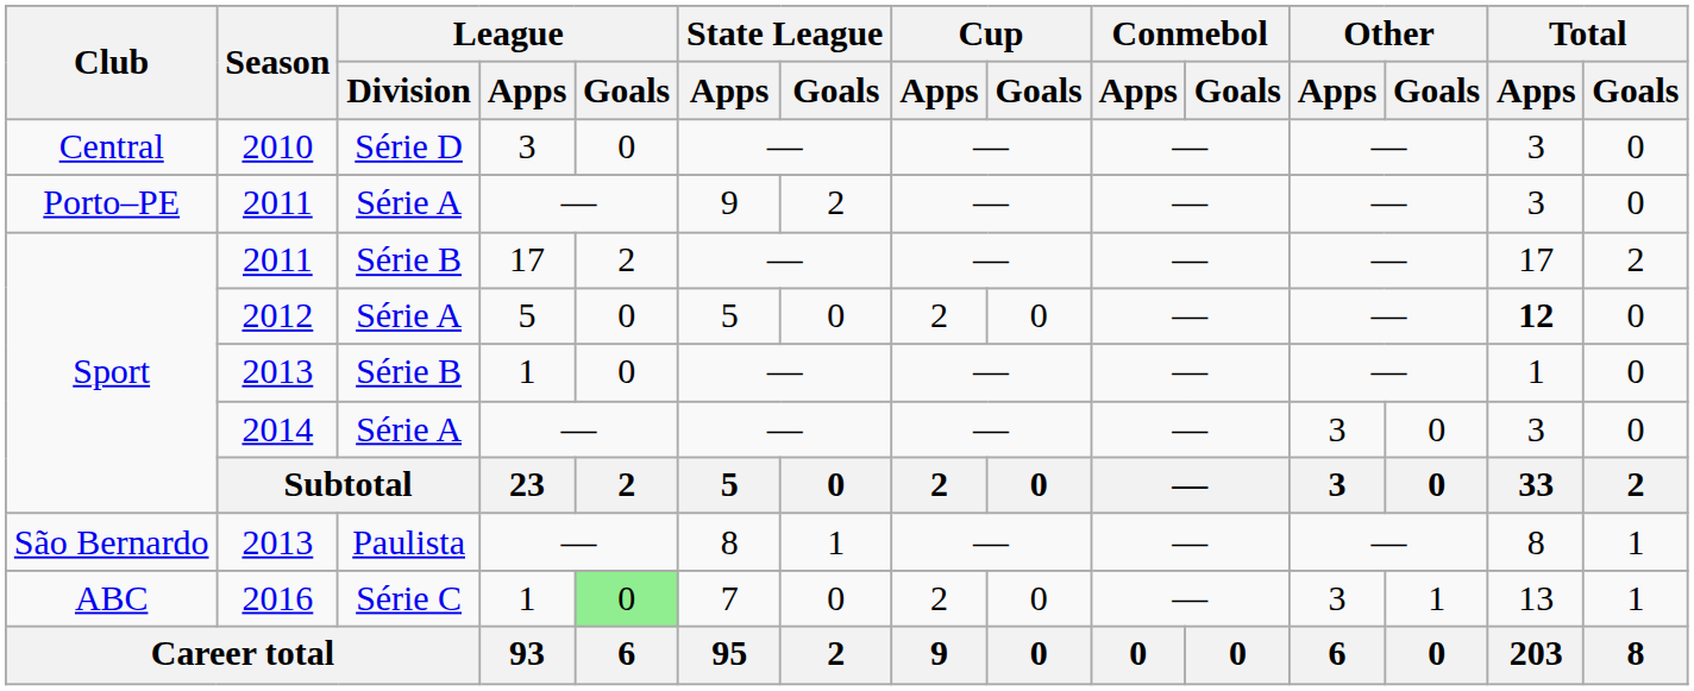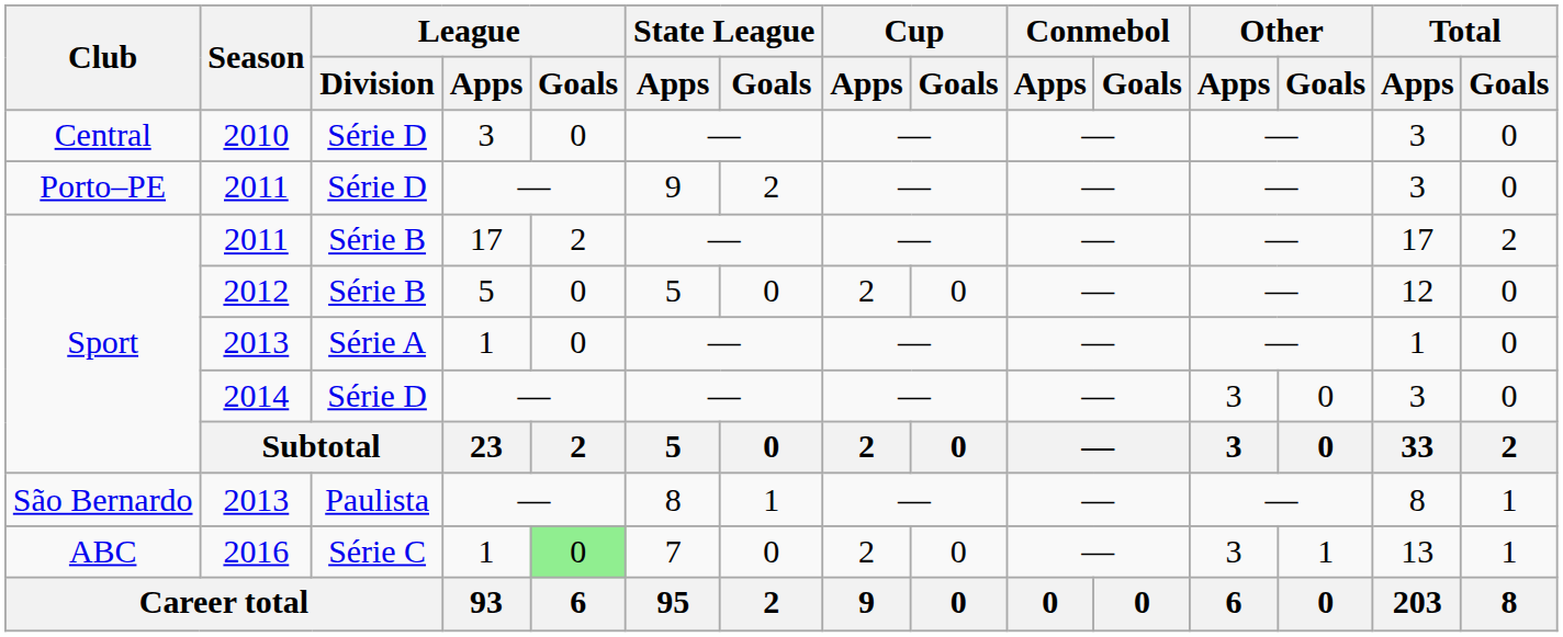 <table class="wikitable" style="text-align: center;">
 <tr>
 <th rowspan="2">Club</th>
 <th rowspan="2">Season</th>
 <th colspan="3">League</th>
 <th colspan="2">State League</th>
 <th colspan="2">Cup</th>
 <th colspan="2">Conmebol</th>
 <th colspan="2">Other</th>
 <th colspan="2">Total</th>
 </tr>
 <tr>
 <th>Division</th>
 <th>Apps</th>
 <th>Goals</th>
 <th>Apps</th>
 <th>Goals</th>
 <th>Apps</th>
 <th>Goals</th>
 <th>Apps</th>
 <th>Goals</th>
 <th>Apps</th>
 <th>Goals</th>
 <th>Apps</th>
 <th>Goals</th>
 </tr>
 <tr>
 <td valign="center"><a href='#'>Central</a></td>
 <td><a href='#'>2010</a></td>
 <td><a href='#'>Série D</a></td>
 <td>3</td>
 <td>0</td>
 <td colspan="2">—</td>
 <td colspan="2">—</td>
 <td colspan="2">—</td>
 <td colspan="2">—</td>
 <td>3</td>
 <td>0</td>
 </tr>
 <tr>
 <td valign="center"><a href='#'>Porto–PE</a></td>
 <td><a href='#'>2011</a></td>
-<td><a href='#'>Série A</a></td>
+<td><a href='#'>Série D</a></td>
 <td colspan="2">—</td>
 <td>9</td>
 <td>2</td>
 <td colspan="2">—</td>
 <td colspan="2">—</td>
 <td colspan="2">—</td>
 <td>3</td>
 <td>0</td>
 </tr>
 <tr>
 <td rowspan=5 valign="center"><a href='#'>Sport</a></td>
 <td><a href='#'>2011</a></td>
 <td><a href='#'>Série B</a></td>
 <td>17</td>
 <td>2</td>
 <td colspan="2">—</td>
 <td colspan="2">—</td>
 <td colspan="2">—</td>
 <td colspan="2">—</td>
 <td>17</td>
 <td>2</td>
 </tr>
 <tr>
 <td><a href='#'>2012</a></td>
-<td><a href='#'>Série A</a></td>
+<td><a href='#'>Série B</a></td>
 <td>5</td>
 <td>0</td>
 <td>5</td>
 <td>0</td>
 <td>2</td>
 <td>0</td>
 <td colspan="2">—</td>
 <td colspan="2">—</td>
-<td><strong>12</strong></td>
+<td>12</td>
 <td>0</td>
 </tr>
 <tr>
 <td><a href='#'>2013</a></td>
-<td><a href='#'>Série B</a></td>
+<td><a href='#'>Série A</a></td>
 <td>1</td>
 <td>0</td>
 <td colspan="2">—</td>
 <td colspan="2">—</td>
 <td colspan="2">—</td>
 <td colspan="2">—</td>
 <td>1</td>
 <td>0</td>
 </tr>
 <tr>
 <td><a href='#'>2014</a></td>
-<td><a href='#'>Série A</a></td>
+<td><a href='#'>Série D</a></td>
 <td colspan="2">—</td>
 <td colspan="2">—</td>
 <td colspan="2">—</td>
 <td colspan="2">—</td>
 <td>3</td>
 <td>0</td>
 <td>3</td>
 <td>0</td>
 </tr>
 <tr>
 <th colspan="2"><strong>Subtotal</strong></th>
 <th>23</th>
 <th>2</th>
 <th>5</th>
 <th>0</th>
 <th>2</th>
 <th>0</th>
 <th colspan="2">—</th>
 <th>3</th>
 <th>0</th>
 <th>33</th>
 <th>2</th>
 </tr>
 <tr>
 <td valign="center"><a href='#'>São Bernardo</a></td>
 <td><a href='#'>2013</a></td>
 <td><a href='#'>Paulista</a></td>
 <td colspan="2">—</td>
 <td>8</td>
 <td>1</td>
 <td colspan="2">—</td>
 <td colspan="2">—</td>
 <td colspan="2">—</td>
 <td>8</td>
 <td>1</td>
 </tr>
 <tr>
 <td valign="center"><a href='#'>ABC</a></td>
 <td><a href='#'>2016</a></td>
 <td><a href='#'>Série C</a></td>
 <td>1</td>
 <td style="background: lightgreen;">0</td>
 <td>7</td>
 <td>0</td>
 <td>2</td>
 <td>0</td>
 <td colspan="2">—</td>
 <td>3</td>
 <td>1</td>
 <td>13</td>
 <td>1</td>
 </tr>
 <tr>
 <th colspan="3"><strong>Career total</strong></th>
 <th>93</th>
 <th>6</th>
 <th>95</th>
 <th>2</th>
 <th>9</th>
 <th>0</th>
 <th>0</th>
 <th>0</th>
 <th>6</th>
 <th>0</th>
 <th>203</th>
 <th>8</th>
 </tr>
 </table>
